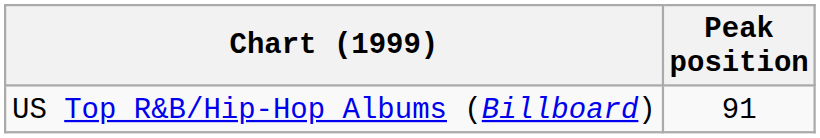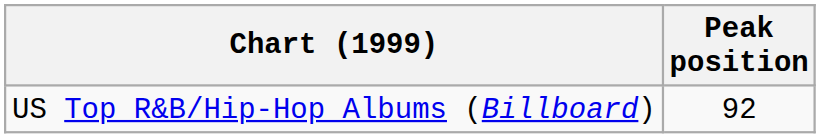 <table class="wikitable">
 <tr>
 <th>Chart (1999)</th>
 <th>Peak<br>position</th>
 </tr>
 <tr>
 <td>US <a href='#'>Top R&B/Hip-Hop Albums</a> (<em><a href='#'>Billboard</a></em>)</td>
-<td align="center">91</td>
+<td align="center">92</td>
 </tr>
 </table>
